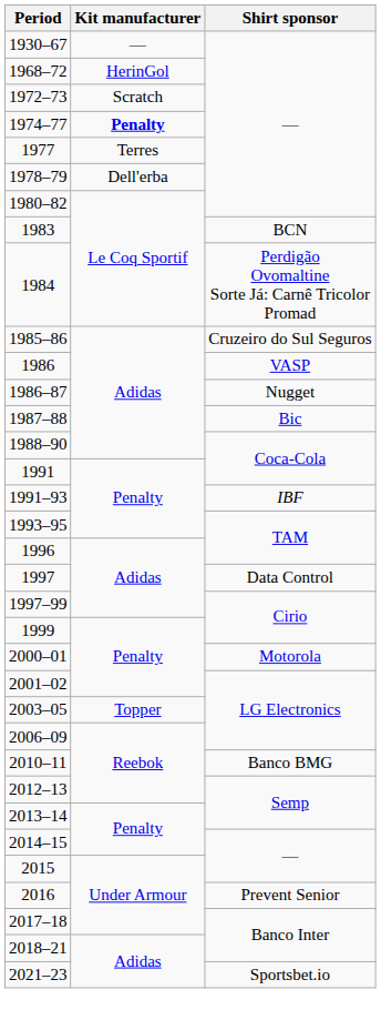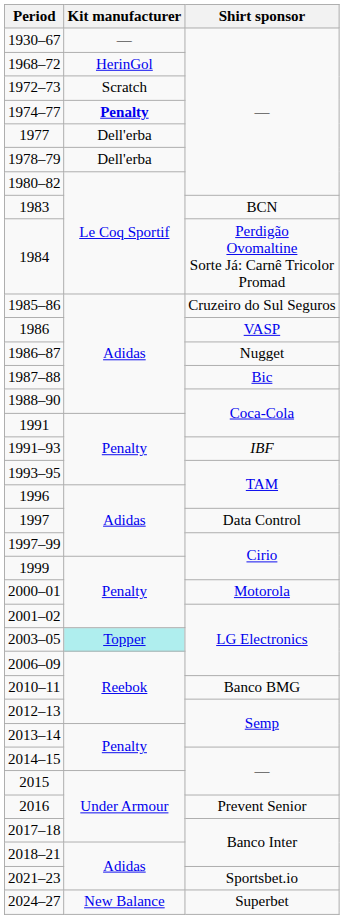 <table class="wikitable" style="text-align: center">
 <tr>
 <th>Period</th>
 <th>Kit manufacturer</th>
 <th>Shirt sponsor</th>
 </tr>
 <tr>
 <td>1930–67</td>
 <td rowspan=1>—</td>
 <td rowspan=7>—</td>
 </tr>
 <tr>
 <td>1968–72</td>
 <td rowspan=1><a href='#'>HerinGol</a></td>
 </tr>
 <tr>
 <td>1972–73</td>
 <td rowspan=1>Scratch</td>
 </tr>
 <tr>
 <td>1974–77</td>
 <td rowspan=1><strong><a href='#'>Penalty</a></strong></td>
 </tr>
 <tr>
 <td>1977</td>
-<td rowspan=1>Terres</td>
+<td rowspan=1>Dell'erba</td>
 </tr>
 <tr>
 <td>1978–79</td>
 <td rowspan=1>Dell'erba</td>
 </tr>
 <tr>
 <td>1980–82</td>
 <td rowspan=3><a href='#'>Le Coq Sportif</a></td>
 </tr>
 <tr>
 <td>1983</td>
 <td rowspan=1>BCN</td>
 </tr>
 <tr>
 <td>1984</td>
 <td rowspan=1><a href='#'>Perdigão</a><br><a href='#'>Ovomaltine</a><br>Sorte Já: Carnê Tricolor<br>Promad</td>
 </tr>
 <tr>
 <td>1985–86</td>
 <td rowspan=5><a href='#'>Adidas</a></td>
 <td rowspan=1>Cruzeiro do Sul Seguros</td>
 </tr>
 <tr>
 <td>1986</td>
 <td rowspan=1><a href='#'>VASP</a></td>
 </tr>
 <tr>
 <td>1986–87</td>
 <td>Nugget</td>
 </tr>
 <tr>
 <td>1987–88</td>
 <td><a href='#'>Bic</a></td>
 </tr>
 <tr>
 <td>1988–90</td>
 <td rowspan=2><a href='#'>Coca-Cola</a></td>
 </tr>
 <tr>
 <td>1991</td>
 <td rowspan=3><a href='#'>Penalty</a></td>
 </tr>
 <tr>
 <td>1991–93</td>
 <td rowspan=1><em>IBF</em></td>
 </tr>
 <tr>
 <td>1993–95</td>
 <td rowspan=2><a href='#'>TAM</a></td>
 </tr>
 <tr>
 <td>1996</td>
 <td rowspan=3><a href='#'>Adidas</a></td>
 </tr>
 <tr>
 <td>1997</td>
 <td>Data Control</td>
 </tr>
 <tr>
 <td>1997–99</td>
 <td rowspan=2><a href='#'>Cirio</a></td>
 </tr>
 <tr>
 <td>1999</td>
 <td rowspan=3><a href='#'>Penalty</a></td>
 </tr>
 <tr>
 <td>2000–01</td>
 <td><a href='#'>Motorola</a></td>
 </tr>
 <tr>
 <td>2001–02</td>
 <td rowspan=3><a href='#'>LG Electronics</a></td>
 </tr>
 <tr>
 <td>2003–05</td>
-<td><a href='#'>Topper</a></td>
+<td style="background: paleturquoise;"><a href='#'>Topper</a></td>
 </tr>
 <tr>
 <td>2006–09</td>
 <td rowspan=3><a href='#'>Reebok</a></td>
 </tr>
 <tr>
 <td>2010–11</td>
 <td>Banco BMG</td>
 </tr>
 <tr>
 <td>2012–13</td>
 <td rowspan=2><a href='#'>Semp</a></td>
 </tr>
 <tr>
 <td>2013–14</td>
 <td rowspan=2><a href='#'>Penalty</a></td>
 </tr>
 <tr>
 <td>2014–15</td>
 <td rowspan=2>—</td>
 </tr>
 <tr>
 <td>2015</td>
 <td rowspan=3><a href='#'>Under Armour</a></td>
 </tr>
 <tr>
 <td>2016</td>
 <td>Prevent Senior</td>
 </tr>
 <tr>
 <td>2017–18</td>
 <td rowspan=2>Banco Inter</td>
 </tr>
 <tr>
 <td>2018–21</td>
 <td rowspan=2><a href='#'>Adidas</a></td>
 </tr>
 <tr>
 <td>2021–23</td>
 <td>Sportsbet.io</td>
 </tr>
+<tr>
+<td>2024–27</td>
+<td rowspan><a href='#'>New Balance</a></td>
+<td rowspan>Superbet</td>
+</tr>
 </table>
